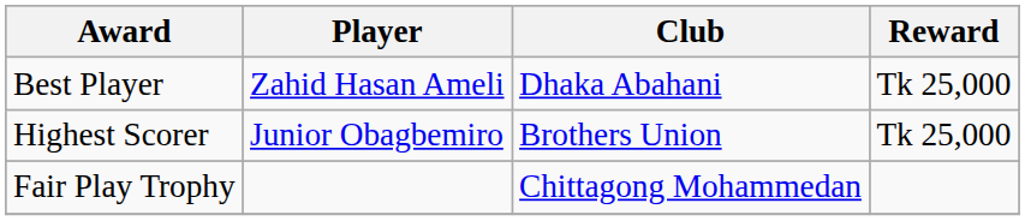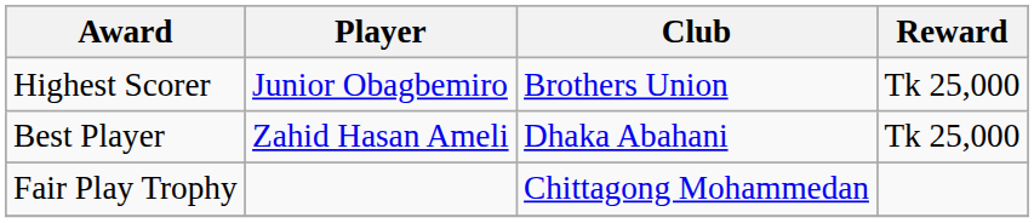 <table class="wikitable">
 <tr>
 <th>Award</th>
 <th>Player</th>
 <th>Club</th>
 <th>Reward</th>
 </tr>
 <tr>
+<td>Highest Scorer</td>
+<td><a href='#'>Junior Obagbemiro</a></td>
+<td><a href='#'>Brothers Union</a></td>
+<td>Tk 25,000</td>
+</tr>
+<tr>
 <td>Best Player</td>
 <td><a href='#'>Zahid Hasan Ameli</a></td>
 <td><a href='#'>Dhaka Abahani</a></td>
-<td>Tk 25,000</td>
-</tr>
-<tr>
-<td>Highest Scorer</td>
-<td><a href='#'>Junior Obagbemiro</a></td>
-<td><a href='#'>Brothers Union</a></td>
 <td>Tk 25,000</td>
 </tr>
 <tr>
 <td>Fair Play Trophy</td>
 <td></td>
 <td><a href='#'>Chittagong Mohammedan</a></td>
 <td></td>
 </tr>
 <tr>
 </tr>
 </table>
